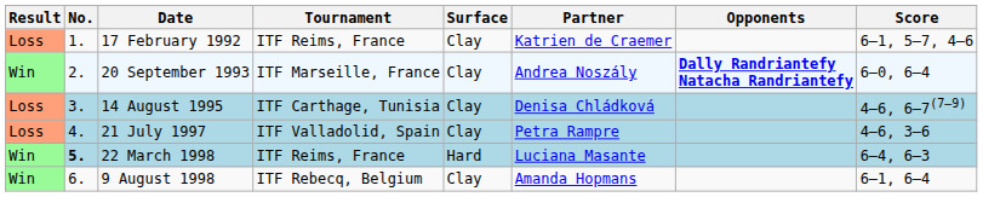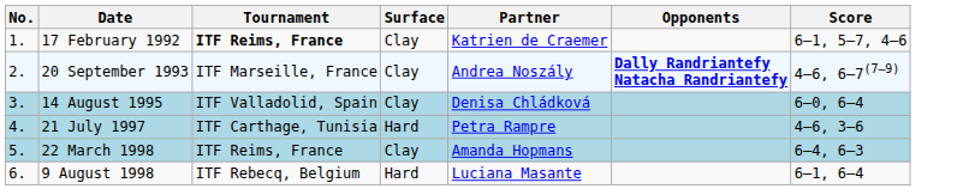 <table class="wikitable">
 <tr>
-<th>Result</th>
 <th>No.</th>
 <th>Date</th>
 <th>Tournament</th>
 <th>Surface</th>
 <th>Partner</th>
 <th>Opponents</th>
 <th>Score</th>
 </tr>
 <tr>
-<td style="background:#ffa07a;">Loss</td>
 <td>1.</td>
 <td>17 February 1992</td>
-<td>ITF Reims, France</td>
+<td><strong>ITF Reims, France</strong></td>
 <td>Clay</td>
 <td> <a href='#'>Katrien de Craemer</a></td>
 <td></td>
 <td>6–1, 5–7, 4–6</td>
 </tr>
 <tr style="background:#f0f8ff;">
-<td style="background:#98fb98;">Win</td>
 <td>2.</td>
 <td>20 September 1993</td>
 <td>ITF Marseille, France</td>
 <td>Clay</td>
 <td> <a href='#'>Andrea Noszály</a></td>
 <td><strong> <a href='#'>Dally Randriantefy</a> <br>  <a href='#'>Natacha Randriantefy</a></strong></td>
+<td>4–6, 6–7<sup>(7–9)</sup></td>
+</tr>
+<tr style="background:lightblue;">
+<td>3.</td>
+<td>14 August 1995</td>
+<td>ITF Valladolid, Spain</td>
+<td>Clay</td>
+<td> <a href='#'>Denisa Chládková</a></td>
+<td></td>
 <td>6–0, 6–4</td>
 </tr>
 <tr style="background:lightblue;">
-<td style="background:#ffa07a;">Loss</td>
-<td>3.</td>
-<td>14 August 1995</td>
-<td>ITF Carthage, Tunisia</td>
-<td>Clay</td>
-<td> <a href='#'>Denisa Chládková</a></td>
-<td></td>
-<td>4–6, 6–7<sup>(7–9)</sup></td>
-</tr>
-<tr style="background:lightblue;">
-<td style="background:#ffa07a;">Loss</td>
 <td>4.</td>
 <td>21 July 1997</td>
-<td>ITF Valladolid, Spain</td>
-<td>Clay</td>
+<td>ITF Carthage, Tunisia</td>
+<td>Hard</td>
 <td> <a href='#'>Petra Rampre</a></td>
 <td></td>
 <td>4–6, 3–6</td>
 </tr>
 <tr style="background:lightblue;">
-<td style="background:#98fb98;">Win</td>
-<td><strong>5.</strong></td>
+<td>5.</td>
 <td>22 March 1998</td>
 <td>ITF Reims, France</td>
-<td>Hard</td>
-<td> <a href='#'>Luciana Masante</a></td>
+<td>Clay</td>
+<td> <a href='#'>Amanda Hopmans</a></td>
 <td></td>
 <td>6–4, 6–3</td>
 </tr>
 <tr>
-<td style="background:#98fb98;">Win</td>
 <td>6.</td>
 <td>9 August 1998</td>
 <td>ITF Rebecq, Belgium</td>
-<td>Clay</td>
-<td> <a href='#'>Amanda Hopmans</a></td>
+<td>Hard</td>
+<td> <a href='#'>Luciana Masante</a></td>
 <td></td>
 <td>6–1, 6–4</td>
 </tr>
 </table>
